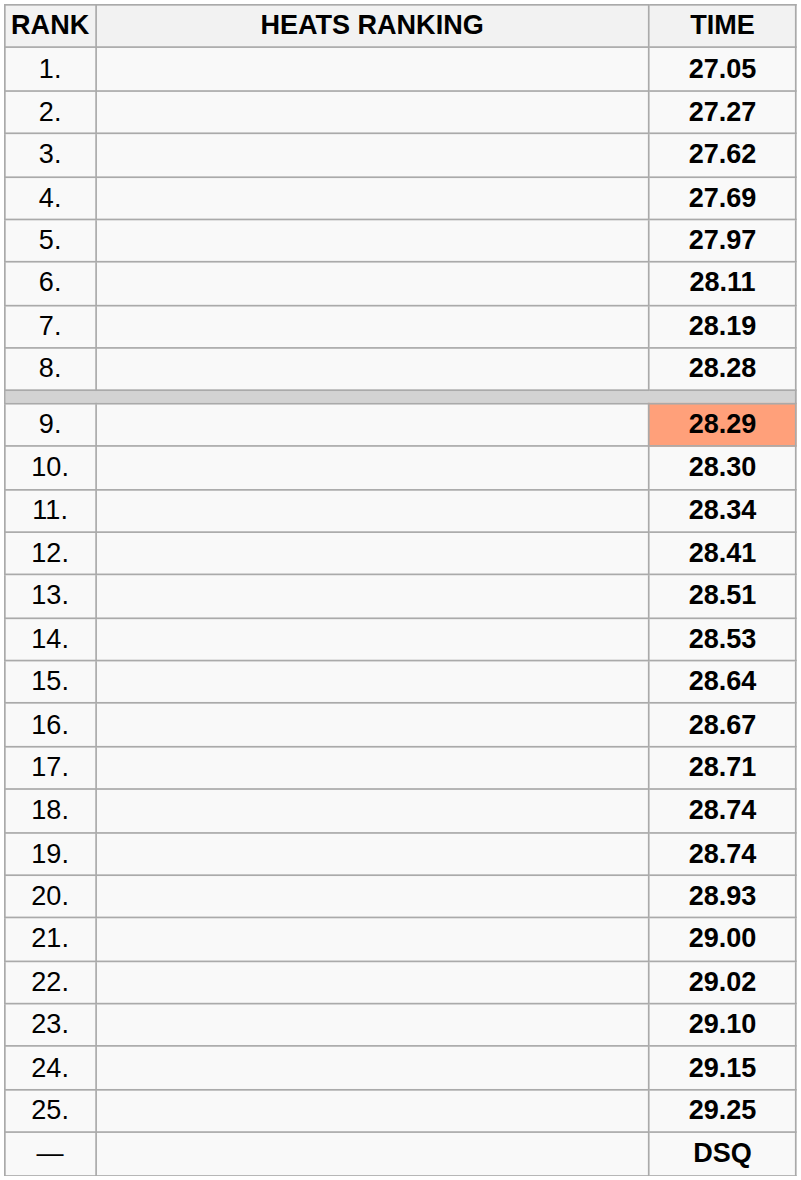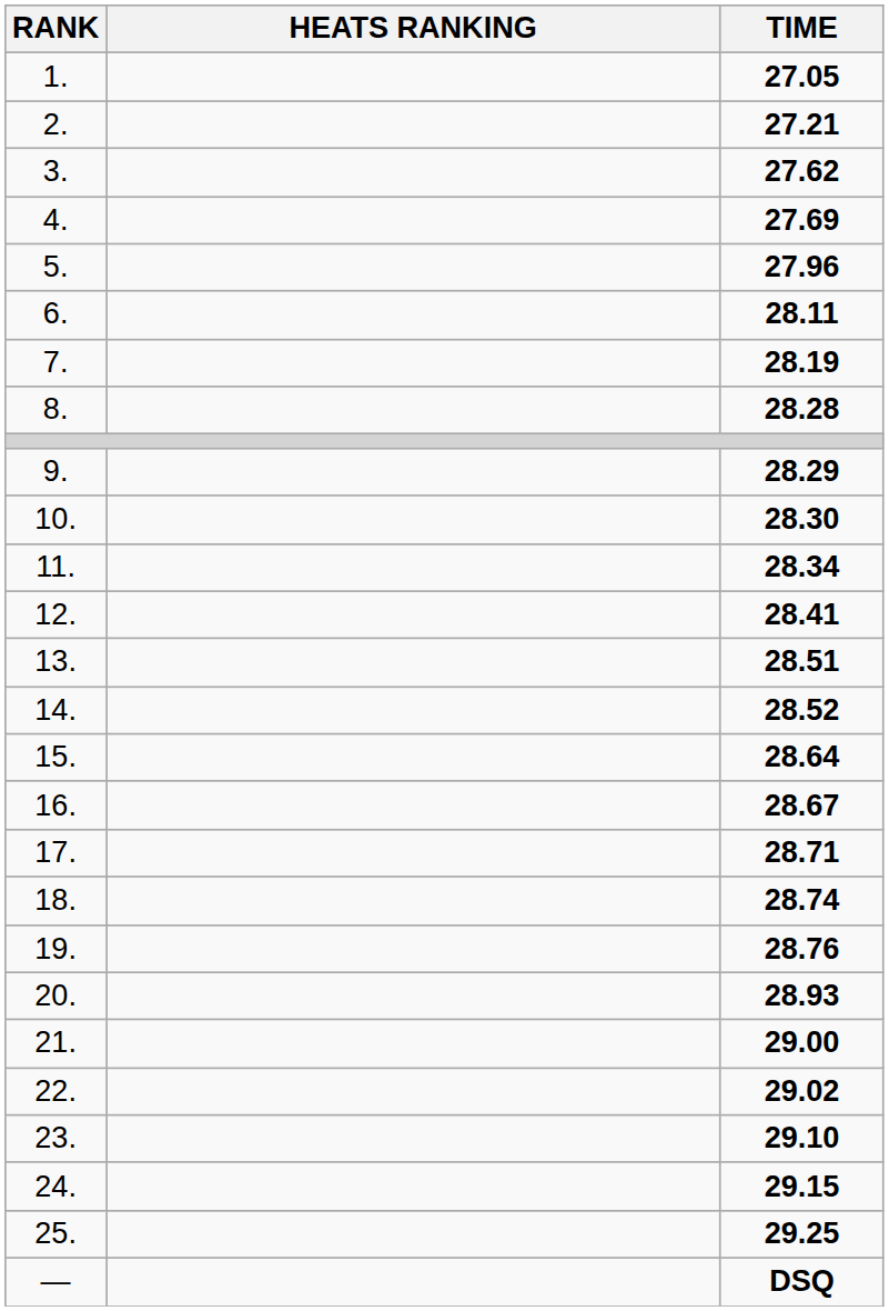 <table class="wikitable">
 <tr>
 <th>RANK</th>
 <th style="width: 20em">HEATS RANKING</th>
 <th style="width: 5em">TIME</th>
 </tr>
 <tr>
 <td align="center">1.</td>
 <td></td>
 <td align="center"><strong>27.05</strong></td>
 </tr>
 <tr>
 <td align="center">2.</td>
 <td></td>
-<td align="center"><strong>27.27</strong></td>
+<td align="center"><strong>27.21</strong></td>
 </tr>
 <tr>
 <td align="center">3.</td>
 <td></td>
 <td align="center"><strong>27.62</strong></td>
 </tr>
 <tr>
 <td align="center">4.</td>
 <td></td>
 <td align="center"><strong>27.69</strong></td>
 </tr>
 <tr>
 <td align="center">5.</td>
 <td></td>
-<td align="center"><strong>27.97</strong></td>
+<td align="center"><strong>27.96</strong></td>
 </tr>
 <tr>
 <td align="center">6.</td>
 <td></td>
 <td align="center"><strong>28.11</strong></td>
 </tr>
 <tr>
 <td align="center">7.</td>
 <td></td>
 <td align="center"><strong>28.19</strong></td>
 </tr>
 <tr>
 <td align="center">8.</td>
 <td></td>
 <td align="center"><strong>28.28</strong></td>
 </tr>
 <tr>
 <td colspan=3 bgcolor=lightgray></td>
 </tr>
 <tr>
 <td align="center">9.</td>
 <td></td>
-<td align="center" style="background: lightsalmon;"><strong>28.29</strong></td>
+<td align="center"><strong>28.29</strong></td>
 </tr>
 <tr>
 <td align="center">10.</td>
 <td></td>
 <td align="center"><strong>28.30</strong></td>
 </tr>
 <tr>
 <td align="center">11.</td>
 <td></td>
 <td align="center"><strong>28.34</strong></td>
 </tr>
 <tr>
 <td align="center">12.</td>
 <td></td>
 <td align="center"><strong>28.41</strong></td>
 </tr>
 <tr>
 <td align="center">13.</td>
 <td></td>
 <td align="center"><strong>28.51</strong></td>
 </tr>
 <tr>
 <td align="center">14.</td>
 <td></td>
-<td align="center"><strong>28.53</strong></td>
+<td align="center"><strong>28.52</strong></td>
 </tr>
 <tr>
 <td align="center">15.</td>
 <td></td>
 <td align="center"><strong>28.64</strong></td>
 </tr>
 <tr>
 <td align="center">16.</td>
 <td></td>
 <td align="center"><strong>28.67</strong></td>
 </tr>
 <tr>
 <td align="center">17.</td>
 <td></td>
 <td align="center"><strong>28.71</strong></td>
 </tr>
 <tr>
 <td align="center">18.</td>
 <td></td>
 <td align="center"><strong>28.74</strong></td>
 </tr>
 <tr>
 <td align="center">19.</td>
 <td></td>
-<td align="center"><strong>28.74</strong></td>
+<td align="center"><strong>28.76</strong></td>
 </tr>
 <tr>
 <td align="center">20.</td>
 <td></td>
 <td align="center"><strong>28.93</strong></td>
 </tr>
 <tr>
 <td align="center">21.</td>
 <td></td>
 <td align="center"><strong>29.00</strong></td>
 </tr>
 <tr>
 <td align="center">22.</td>
 <td></td>
 <td align="center"><strong>29.02</strong></td>
 </tr>
 <tr>
 <td align="center">23.</td>
 <td></td>
 <td align="center"><strong>29.10</strong></td>
 </tr>
 <tr>
 <td align="center">24.</td>
 <td></td>
 <td align="center"><strong>29.15</strong></td>
 </tr>
 <tr>
 <td align="center">25.</td>
 <td></td>
 <td align="center"><strong>29.25</strong></td>
 </tr>
 <tr>
 <td align="center">—</td>
 <td></td>
 <td align="center"><strong>DSQ</strong></td>
 </tr>
 </table>
